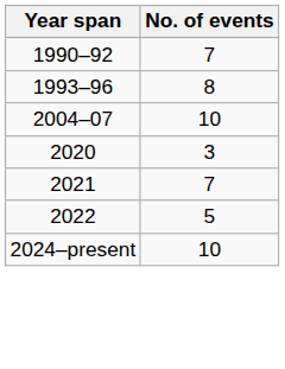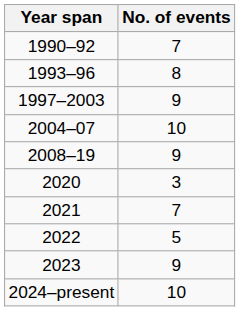 <table class="sortable wikitable" style="text-align:center">
 <tr>
 <th scope="col">Year span</th>
 <th scope="col">No. of events</th>
 </tr>
 <tr>
 <td>1990–92</td>
 <td>7</td>
 </tr>
 <tr>
 <td>1993–96</td>
 <td>8</td>
 </tr>
 <tr>
+<td>1997–2003</td>
+<td>9</td>
+</tr>
+<tr>
 <td>2004–07</td>
 <td>10</td>
+</tr>
+<tr>
+<td>2008–19</td>
+<td>9</td>
 </tr>
 <tr>
 <td>2020</td>
 <td>3</td>
 </tr>
 <tr>
 <td>2021</td>
 <td>7</td>
 </tr>
 <tr>
 <td>2022</td>
 <td>5</td>
 </tr>
 <tr>
+<td>2023</td>
+<td>9</td>
+</tr>
+<tr>
 <td>2024–present</td>
 <td>10</td>
 </tr>
 </table>
